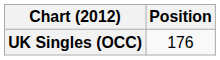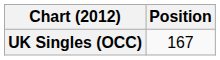 <table class="wikitable plainrowheaders" style="text-align:center">
 <tr>
 <th scope="col">Chart (2012)</th>
 <th scope="col">Position</th>
 </tr>
 <tr>
 <th scope="row">UK Singles (OCC)</th>
-<td>176</td>
+<td>167</td>
 </tr>
 </table>
